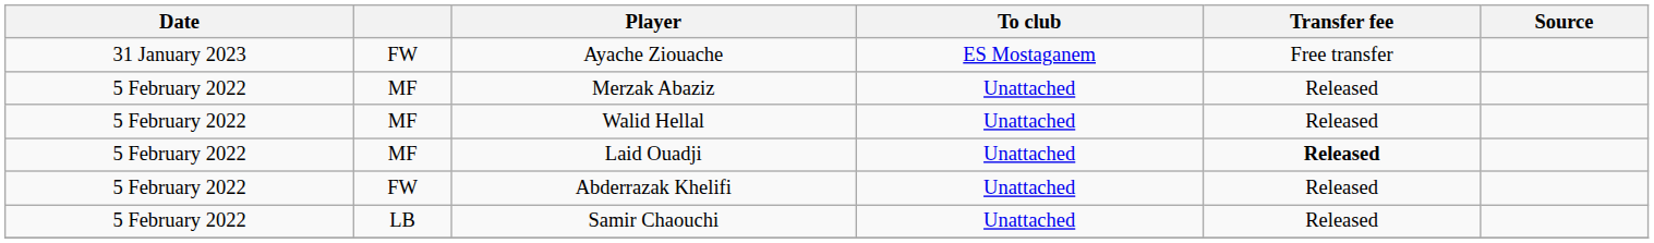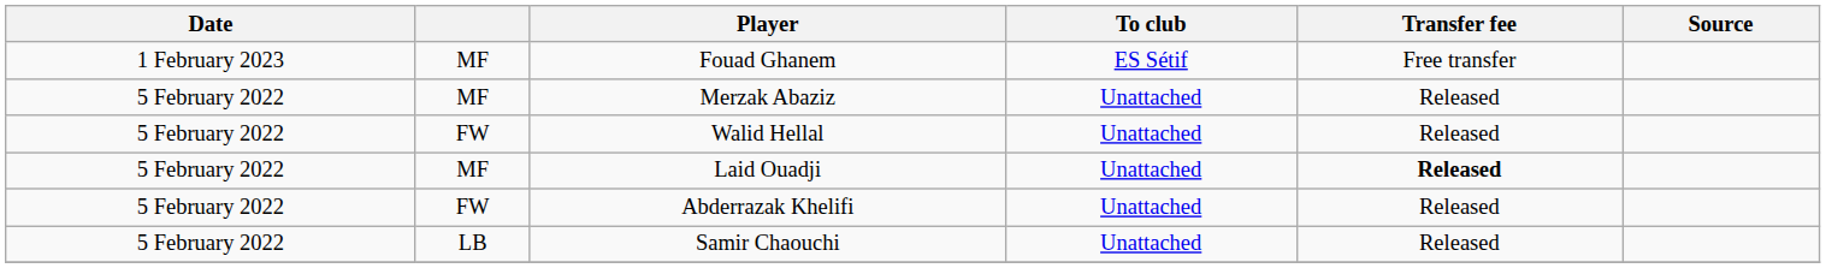 <table class="wikitable sortable" style="width:70%; text-align:center; font-size:85%; text-align:centre;">
 <tr>
 <th>Date</th>
 <th></th>
 <th>Player</th>
 <th>To club</th>
 <th>Transfer fee</th>
 <th>Source</th>
 </tr>
 <tr>
-<td>31 January 2023</td>
-<td>FW</td>
-<td> Ayache Ziouache</td>
-<td><a href='#'>ES Mostaganem</a></td>
+<td>1 February 2023</td>
+<td>MF</td>
+<td> Fouad Ghanem</td>
+<td><a href='#'>ES Sétif</a></td>
 <td>Free transfer</td>
 <td></td>
 </tr>
 <tr>
 <td>5 February 2022</td>
 <td>MF</td>
 <td> Merzak Abaziz</td>
 <td><a href='#'>Unattached</a></td>
 <td>Released</td>
 <td></td>
 </tr>
 <tr>
 <td>5 February 2022</td>
-<td>MF</td>
+<td>FW</td>
 <td> Walid Hellal</td>
 <td><a href='#'>Unattached</a></td>
 <td>Released</td>
 <td></td>
 </tr>
 <tr>
 <td>5 February 2022</td>
 <td>MF</td>
 <td> Laid Ouadji</td>
 <td><a href='#'>Unattached</a></td>
 <td><strong>Released</strong></td>
 <td></td>
 </tr>
 <tr>
 <td>5 February 2022</td>
 <td>FW</td>
 <td> Abderrazak Khelifi</td>
 <td><a href='#'>Unattached</a></td>
 <td>Released</td>
 <td></td>
 </tr>
 <tr>
 <td>5 February 2022</td>
 <td>LB</td>
 <td> Samir Chaouchi</td>
 <td><a href='#'>Unattached</a></td>
 <td>Released</td>
 <td></td>
 </tr>
 <tr>
 </tr>
 </table>
